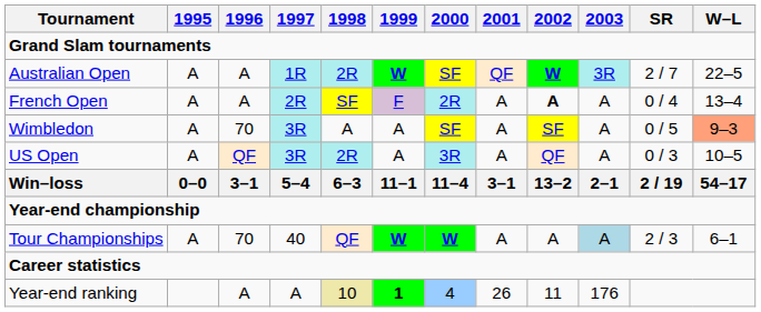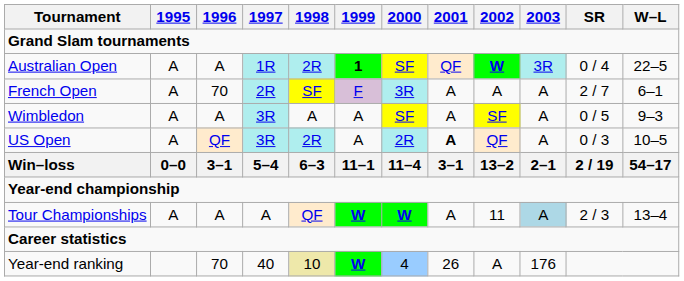 <table class="wikitable" style="text-align:center;font-size:97%">
 <tr>
 <th width="140">Tournament</th>
 <th width="40"><a href='#'>1995</a></th>
 <th width="40"><a href='#'>1996</a></th>
 <th width="40"><a href='#'>1997</a></th>
 <th width="40"><a href='#'>1998</a></th>
 <th width="40"><a href='#'>1999</a></th>
 <th width="40"><a href='#'>2000</a></th>
 <th width="40"><a href='#'>2001</a></th>
 <th width="40"><a href='#'>2002</a></th>
 <th width="40"><a href='#'>2003</a></th>
 <th width="50">SR</th>
 <th width="50">W–L</th>
 </tr>
 <tr>
 <td colspan="12" style="text-align:left;"><strong>Grand Slam tournaments</strong></td>
 </tr>
 <tr>
 <td align="left"><a href='#'>Australian Open</a></td>
 <td>A</td>
 <td>A</td>
 <td bgcolor="afeeee"><a href='#'>1R</a></td>
 <td bgcolor="afeeee"><a href='#'>2R</a></td>
-<td bgcolor="lime"><strong><a href='#'>W</a></strong></td>
+<td bgcolor="lime"><strong>1</strong></td>
 <td bgcolor="yellow"><a href='#'>SF</a></td>
 <td bgcolor="ffebcd"><a href='#'>QF</a></td>
 <td bgcolor="lime"><strong><a href='#'>W</a></strong></td>
 <td bgcolor="afeeee"><a href='#'>3R</a></td>
-<td>2 / 7</td>
+<td>0 / 4</td>
 <td>22–5</td>
 </tr>
 <tr>
 <td align="left"><a href='#'>French Open</a></td>
 <td>A</td>
-<td>A</td>
+<td>70</td>
 <td bgcolor="afeeee"><a href='#'>2R</a></td>
 <td bgcolor="yellow"><a href='#'>SF</a></td>
 <td bgcolor="d8bfd8"><a href='#'>F</a></td>
-<td bgcolor="afeeee"><a href='#'>2R</a></td>
+<td bgcolor="afeeee"><a href='#'>3R</a></td>
 <td>A</td>
-<td><strong>A</strong></td>
 <td>A</td>
-<td>0 / 4</td>
-<td>13–4</td>
+<td>A</td>
+<td>2 / 7</td>
+<td>6–1</td>
 </tr>
 <tr>
 <td align="left"><a href='#'>Wimbledon</a></td>
 <td>A</td>
-<td>70</td>
+<td>A</td>
 <td bgcolor="afeeee"><a href='#'>3R</a></td>
 <td>A</td>
 <td>A</td>
 <td bgcolor="yellow"><a href='#'>SF</a></td>
 <td>A</td>
 <td bgcolor="yellow"><a href='#'>SF</a></td>
 <td>A</td>
 <td>0 / 5</td>
-<td style="background: lightsalmon;">9–3</td>
+<td>9–3</td>
 </tr>
 <tr>
 <td align="left"><a href='#'>US Open</a></td>
 <td>A</td>
 <td bgcolor="ffebcd"><a href='#'>QF</a></td>
 <td bgcolor="afeeee"><a href='#'>3R</a></td>
 <td bgcolor="afeeee"><a href='#'>2R</a></td>
 <td>A</td>
-<td bgcolor="afeeee"><a href='#'>3R</a></td>
-<td>A</td>
+<td bgcolor="afeeee"><a href='#'>2R</a></td>
+<td><strong>A</strong></td>
 <td bgcolor="ffebcd"><a href='#'>QF</a></td>
 <td>A</td>
 <td>0 / 3</td>
 <td>10–5</td>
 </tr>
 <tr>
 <th style="text-align:left;">Win–loss</th>
 <th>0–0</th>
 <th>3–1</th>
 <th>5–4</th>
 <th>6–3</th>
 <th>11–1</th>
 <th>11–4</th>
 <th>3–1</th>
 <th>13–2</th>
 <th>2–1</th>
 <th>2 / 19</th>
 <th>54–17</th>
 </tr>
 <tr>
 <td colspan="12" align="left"><strong>Year-end championship</strong></td>
 </tr>
 <tr>
 <td style="white-space:nowrap" align="left"><a href='#'>Tour Championships</a></td>
 <td>A</td>
-<td>70</td>
-<td>40</td>
+<td>A</td>
+<td>A</td>
 <td bgcolor="ffebcd"><a href='#'>QF</a></td>
 <td bgcolor="lime"><strong><a href='#'>W</a></strong></td>
 <td bgcolor="lime"><strong><a href='#'>W</a></strong></td>
 <td>A</td>
-<td>A</td>
+<td>11</td>
 <td style="background: lightblue;">A</td>
 <td>2 / 3</td>
-<td>6–1</td>
+<td>13–4</td>
 </tr>
 <tr>
 <td colspan="12" align="left"><strong>Career statistics</strong></td>
 </tr>
 <tr>
 <td align="left">Year-end ranking</td>
 <td></td>
-<td>A</td>
-<td>A</td>
+<td>70</td>
+<td>40</td>
 <td bgcolor="EEE8AA">10</td>
-<td bgcolor="lime"><strong>1</strong></td>
+<td bgcolor="lime"><strong><a href='#'>W</a></strong></td>
 <td bgcolor="99ccff">4</td>
 <td>26</td>
-<td>11</td>
+<td>A</td>
 <td>176</td>
 <td colspan="2"></td>
 </tr>
 </table>
